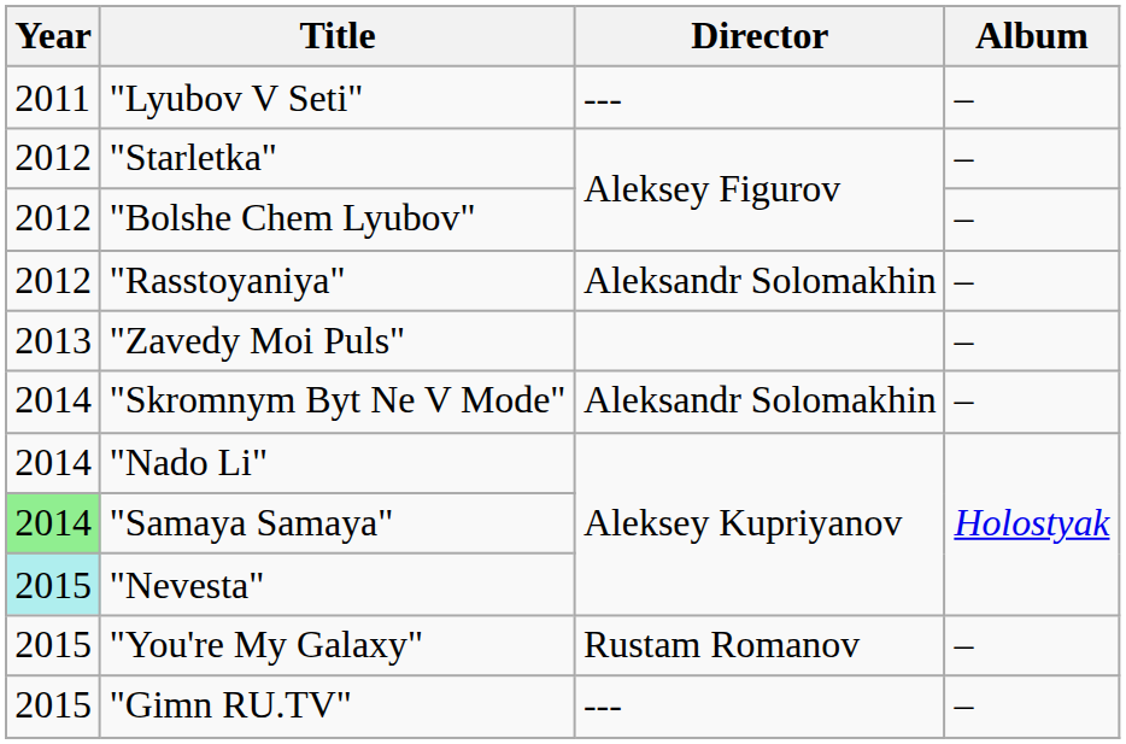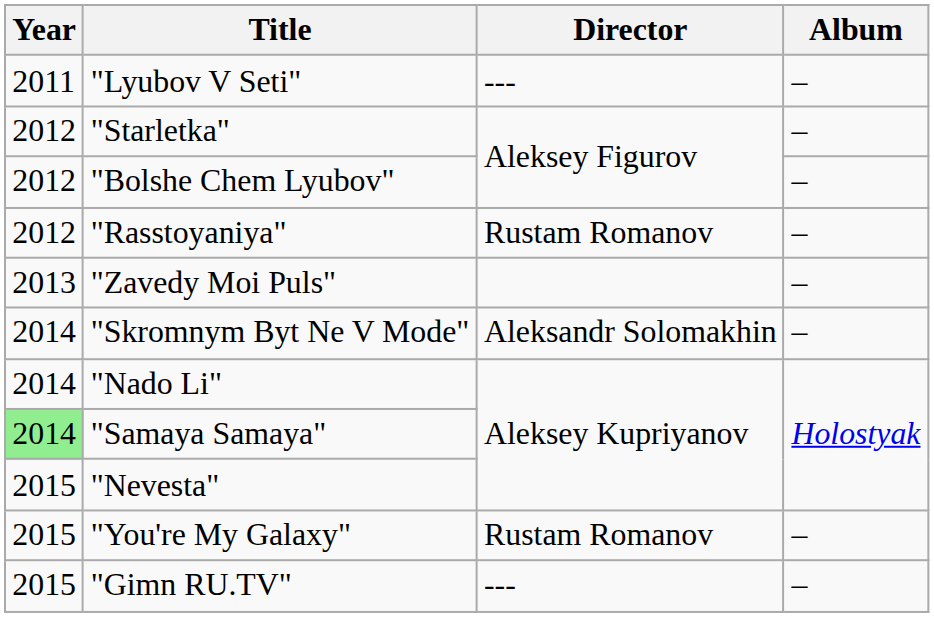 <table class="wikitable">
 <tr style="text-align:center;">
 <th scope="col">Year</th>
 <th scope="col">Title</th>
 <th scope="col">Director</th>
 <th scope="col">Album</th>
 </tr>
 <tr>
 <td>2011</td>
 <td>"Lyubov V Seti" </td>
 <td>---</td>
 <td>–</td>
 </tr>
 <tr>
 <td>2012</td>
 <td>"Starletka" </td>
 <td rowspan="2">Aleksey Figurov</td>
 <td>–</td>
 </tr>
 <tr>
 <td>2012</td>
 <td>"Bolshe Chem Lyubov" </td>
 <td>–</td>
 </tr>
 <tr>
 <td>2012</td>
 <td>"Rasstoyaniya" </td>
-<td>Aleksandr Solomakhin</td>
+<td>Rustam Romanov</td>
 <td>–</td>
 </tr>
 <tr>
 <td>2013</td>
 <td>"Zavedy Moi Puls" </td>
 <td></td>
 <td>–</td>
 </tr>
 <tr>
 <td>2014</td>
 <td>"Skromnym Byt Ne V Mode" </td>
 <td>Aleksandr Solomakhin</td>
 <td>–</td>
 </tr>
 <tr>
 <td>2014</td>
 <td>"Nado Li" </td>
 <td rowspan="3">Aleksey Kupriyanov</td>
 <td rowspan="3"><em><a href='#'>Holostyak</a></em> </td>
 </tr>
 <tr>
 <td style="background: lightgreen;">2014</td>
 <td>"Samaya Samaya" </td>
 </tr>
 <tr>
-<td style="background: paleturquoise;">2015</td>
+<td>2015</td>
 <td>"Nevesta" </td>
 </tr>
 <tr>
 <td>2015</td>
 <td>"You're My Galaxy" </td>
 <td>Rustam Romanov</td>
 <td>–</td>
 </tr>
 <tr>
 <td>2015</td>
 <td>"Gimn RU.TV" </td>
 <td>---</td>
 <td>–</td>
 </tr>
 </table>
